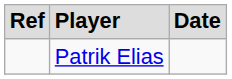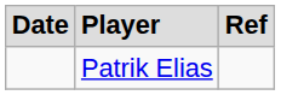 <table class="wikitable">
 <tr style="background:#ddd;">
+<td><strong>Date</strong></td>
+<td><strong>Player</strong></td>
 <td><strong>Ref</strong></td>
-<td><strong>Player</strong></td>
-<td><strong>Date</strong></td>
 </tr>
 <tr>
 <td></td>
 <td><a href='#'>Patrik Elias</a></td>
 <td></td>
 </tr>
 </table>
